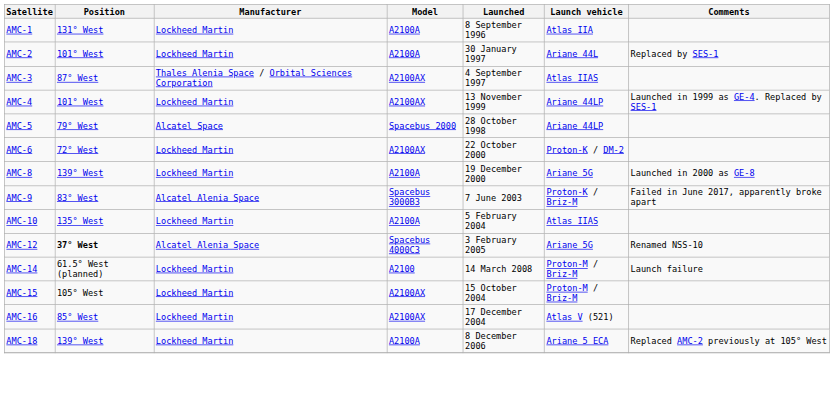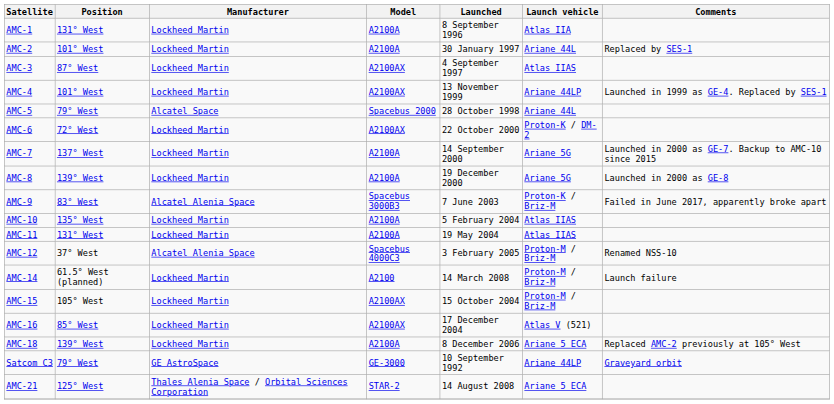 <table class="wikitable">
 <tr>
 <th>Satellite</th>
 <th>Position</th>
 <th>Manufacturer</th>
 <th>Model</th>
 <th>Launched</th>
 <th>Launch vehicle</th>
 <th>Comments</th>
 </tr>
 <tr>
 <td><a href='#'>AMC-1</a></td>
 <td><a href='#'>131° West</a></td>
 <td><a href='#'>Lockheed Martin</a></td>
 <td><a href='#'>A2100A</a></td>
 <td>8 September 1996</td>
 <td><a href='#'>Atlas IIA</a></td>
 <td></td>
 </tr>
 <tr>
 <td><a href='#'>AMC-2</a></td>
 <td><a href='#'>101° West</a></td>
 <td><a href='#'>Lockheed Martin</a></td>
 <td><a href='#'>A2100A</a></td>
 <td>30 January 1997</td>
 <td><a href='#'>Ariane 44L</a></td>
 <td>Replaced by <a href='#'>SES-1</a></td>
 </tr>
 <tr>
 <td><a href='#'>AMC-3</a></td>
 <td><a href='#'>87° West</a></td>
-<td><a href='#'>Thales Alenia Space</a> / <a href='#'>Orbital Sciences Corporation</a></td>
+<td><a href='#'>Lockheed Martin</a></td>
 <td><a href='#'>A2100AX</a></td>
 <td>4 September 1997</td>
 <td><a href='#'>Atlas IIAS</a></td>
 <td></td>
 </tr>
 <tr>
 <td><a href='#'>AMC-4</a></td>
 <td><a href='#'>101° West</a></td>
 <td><a href='#'>Lockheed Martin</a></td>
 <td><a href='#'>A2100AX</a></td>
 <td>13 November 1999</td>
 <td><a href='#'>Ariane 44LP</a></td>
 <td>Launched in 1999 as <a href='#'>GE-4</a>. Replaced by <a href='#'>SES-1</a></td>
 </tr>
 <tr>
 <td><a href='#'>AMC-5</a></td>
 <td><a href='#'>79° West</a></td>
 <td><a href='#'>Alcatel Space</a></td>
 <td><a href='#'>Spacebus 2000</a></td>
 <td>28 October 1998</td>
-<td><a href='#'>Ariane 44LP</a></td>
+<td><a href='#'>Ariane 44L</a></td>
 <td></td>
 </tr>
 <tr>
 <td><a href='#'>AMC-6</a></td>
 <td><a href='#'>72° West</a></td>
 <td><a href='#'>Lockheed Martin</a></td>
 <td><a href='#'>A2100AX</a></td>
 <td>22 October 2000</td>
 <td><a href='#'>Proton-K</a> / <a href='#'>DM-2</a></td>
 <td></td>
+</tr>
+<tr>
+<td><a href='#'>AMC-7</a></td>
+<td><a href='#'>137° West</a></td>
+<td><a href='#'>Lockheed Martin</a></td>
+<td><a href='#'>A2100A</a></td>
+<td>14 September 2000</td>
+<td><a href='#'>Ariane 5G</a></td>
+<td>Launched in 2000 as <a href='#'>GE-7</a>. Backup to AMC-10 since 2015</td>
 </tr>
 <tr>
 <td><a href='#'>AMC-8</a></td>
 <td><a href='#'>139° West</a></td>
 <td><a href='#'>Lockheed Martin</a></td>
 <td><a href='#'>A2100A</a></td>
 <td>19 December 2000</td>
 <td><a href='#'>Ariane 5G</a></td>
 <td>Launched in 2000 as <a href='#'>GE-8</a></td>
 </tr>
 <tr>
 <td><a href='#'>AMC-9</a></td>
 <td><a href='#'>83° West</a></td>
 <td><a href='#'>Alcatel Alenia Space</a></td>
 <td><a href='#'>Spacebus 3000B3</a></td>
 <td>7 June 2003</td>
 <td><a href='#'>Proton-K</a> / <a href='#'>Briz-M</a></td>
 <td>Failed in June 2017, apparently broke apart </td>
 </tr>
 <tr>
 <td><a href='#'>AMC-10</a></td>
 <td><a href='#'>135° West</a></td>
 <td><a href='#'>Lockheed Martin</a></td>
 <td><a href='#'>A2100A</a></td>
 <td>5 February 2004</td>
 <td><a href='#'>Atlas IIAS</a></td>
 <td></td>
 </tr>
 <tr>
+<td><a href='#'>AMC-11</a></td>
+<td><a href='#'>131° West</a></td>
+<td><a href='#'>Lockheed Martin</a></td>
+<td><a href='#'>A2100A</a></td>
+<td>19 May 2004</td>
+<td><a href='#'>Atlas IIAS</a></td>
+<td></td>
+</tr>
+<tr>
 <td><a href='#'>AMC-12</a></td>
-<td><strong>37° West</strong></td>
+<td>37° West</td>
 <td><a href='#'>Alcatel Alenia Space</a></td>
 <td><a href='#'>Spacebus 4000C3</a></td>
 <td>3 February 2005</td>
-<td><a href='#'>Ariane 5G</a></td>
+<td><a href='#'>Proton-M</a> / <a href='#'>Briz-M</a></td>
 <td>Renamed NSS-10 </td>
 </tr>
 <tr>
 <td><a href='#'>AMC-14</a></td>
 <td>61.5° West (planned)</td>
 <td><a href='#'>Lockheed Martin</a></td>
 <td><a href='#'>A2100</a></td>
 <td>14 March 2008</td>
 <td><a href='#'>Proton-M</a> / <a href='#'>Briz-M</a></td>
 <td>Launch failure </td>
 </tr>
 <tr>
 <td><a href='#'>AMC-15</a></td>
 <td>105° West</td>
 <td><a href='#'>Lockheed Martin</a></td>
 <td><a href='#'>A2100AX</a></td>
 <td>15 October 2004</td>
 <td><a href='#'>Proton-M</a> / <a href='#'>Briz-M</a></td>
 <td></td>
 </tr>
 <tr>
 <td><a href='#'>AMC-16</a></td>
 <td><a href='#'>85° West</a></td>
 <td><a href='#'>Lockheed Martin</a></td>
 <td><a href='#'>A2100AX</a></td>
 <td>17 December 2004</td>
 <td><a href='#'>Atlas V</a> (521) </td>
 <td></td>
 </tr>
 <tr>
 <td><a href='#'>AMC-18</a></td>
 <td><a href='#'>139° West</a></td>
 <td><a href='#'>Lockheed Martin</a></td>
 <td><a href='#'>A2100A</a></td>
 <td>8 December 2006</td>
 <td><a href='#'>Ariane 5 ECA</a></td>
 <td>Replaced <a href='#'>AMC-2</a> previously at 105° West</td>
 </tr>
 <tr>
+<td><a href='#'>Satcom C3</a></td>
+<td><a href='#'>79° West</a></td>
+<td><a href='#'>GE AstroSpace</a></td>
+<td><a href='#'>GE-3000</a></td>
+<td>10 September 1992</td>
+<td><a href='#'>Ariane 44LP</a></td>
+<td><a href='#'>Graveyard orbit</a></td>
+</tr>
+<tr>
+<td><a href='#'>AMC-21</a></td>
+<td><a href='#'>125° West</a></td>
+<td><a href='#'>Thales Alenia Space</a> / <a href='#'>Orbital Sciences Corporation</a></td>
+<td><a href='#'>STAR-2</a></td>
+<td>14 August 2008</td>
+<td><a href='#'>Ariane 5 ECA</a></td>
+<td></td>
+</tr>
+<tr>
 </tr>
 </table>
